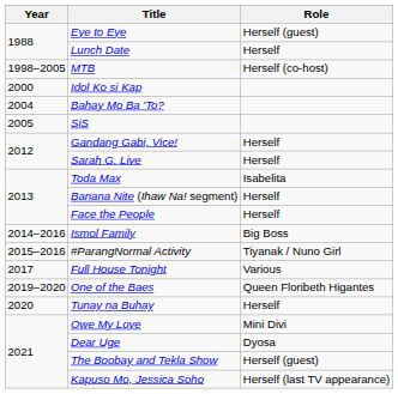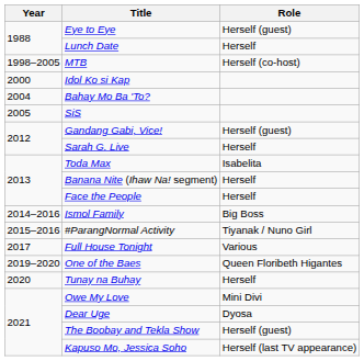 <table class="wikitable">
 <tr>
 <th>Year</th>
 <th>Title</th>
 <th>Role</th>
 </tr>
 <tr>
 <td rowspan="2">1988</td>
 <td><a href='#'><em>Eye to Eye</em></a></td>
 <td>Herself (guest)</td>
 </tr>
 <tr>
 <td><em><a href='#'>Lunch Date</a></em></td>
 <td>Herself</td>
 </tr>
 <tr>
 <td>1998–2005</td>
 <td><em><a href='#'>MTB</a></em></td>
 <td>Herself (co-host)</td>
 </tr>
 <tr>
 <td>2000</td>
 <td><em><a href='#'>Idol Ko si Kap</a></em></td>
 <td></td>
 </tr>
 <tr>
 <td>2004</td>
 <td><em><a href='#'>Bahay Mo Ba 'To?</a></em></td>
 <td></td>
 </tr>
 <tr>
 <td>2005</td>
 <td><em><a href='#'>SiS</a></em></td>
 <td></td>
 </tr>
 <tr>
 <td rowspan=2>2012</td>
 <td><em><a href='#'>Gandang Gabi, Vice!</a></em></td>
-<td>Herself</td>
+<td>Herself (guest)</td>
 </tr>
 <tr>
 <td><em><a href='#'>Sarah G. Live</a></em></td>
 <td>Herself</td>
 </tr>
 <tr>
 <td rowspan="3">2013</td>
 <td><em><a href='#'>Toda Max</a></em></td>
 <td>Isabelita</td>
 </tr>
 <tr>
 <td><em><a href='#'>Banana Nite</a></em> (<em>Ihaw Na!</em> segment)</td>
 <td>Herself</td>
 </tr>
 <tr>
 <td><em><a href='#'>Face the People</a></em></td>
 <td>Herself</td>
 </tr>
 <tr>
 <td>2014–2016</td>
 <td><em><a href='#'>Ismol Family</a></em></td>
 <td>Big Boss</td>
 </tr>
 <tr>
 <td>2015–2016</td>
 <td><em>#ParangNormal Activity</em></td>
 <td>Tiyanak / Nuno Girl</td>
 </tr>
 <tr>
 <td>2017</td>
 <td><em><a href='#'>Full House Tonight</a></em></td>
 <td>Various</td>
 </tr>
 <tr>
 <td>2019–2020</td>
 <td><em><a href='#'>One of the Baes</a></em></td>
 <td>Queen Floribeth Higantes</td>
 </tr>
 <tr>
 <td>2020</td>
 <td><em><a href='#'>Tunay na Buhay</a></em></td>
 <td>Herself</td>
 </tr>
 <tr>
 <td rowspan=4>2021</td>
 <td><em><a href='#'>Owe My Love</a></em></td>
 <td>Mini Divi</td>
 </tr>
 <tr>
 <td><em><a href='#'>Dear Uge</a></em></td>
 <td>Dyosa</td>
 </tr>
 <tr>
 <td><em><a href='#'>The Boobay and Tekla Show</a></em></td>
 <td>Herself (guest)</td>
 </tr>
 <tr>
 <td><em><a href='#'>Kapuso Mo, Jessica Soho</a></em></td>
 <td>Herself (last TV appearance)</td>
 </tr>
 </table>
